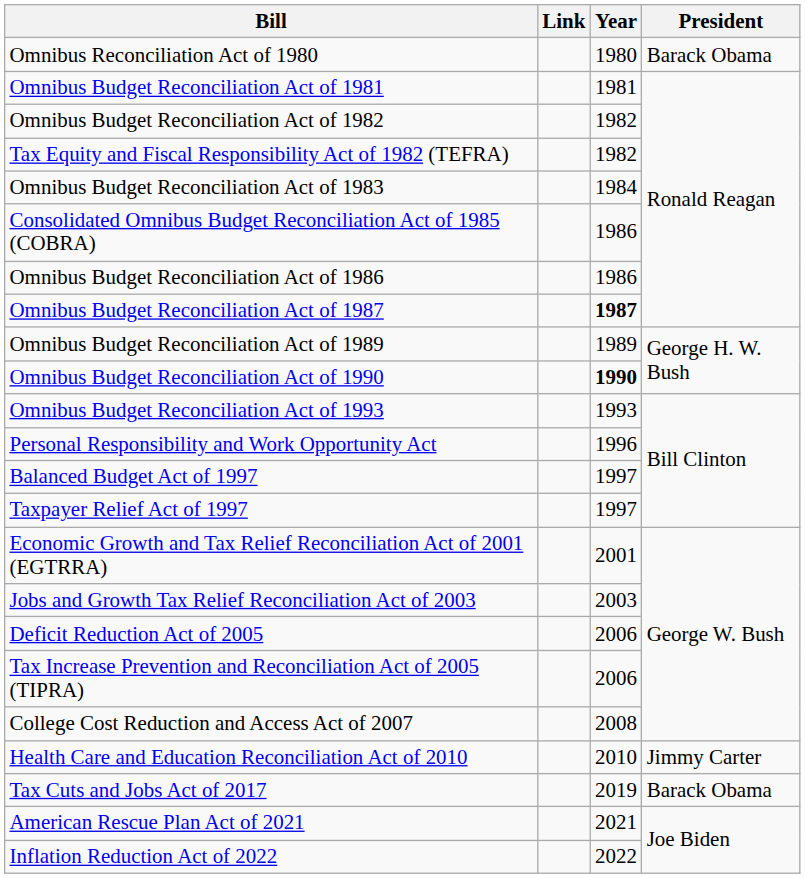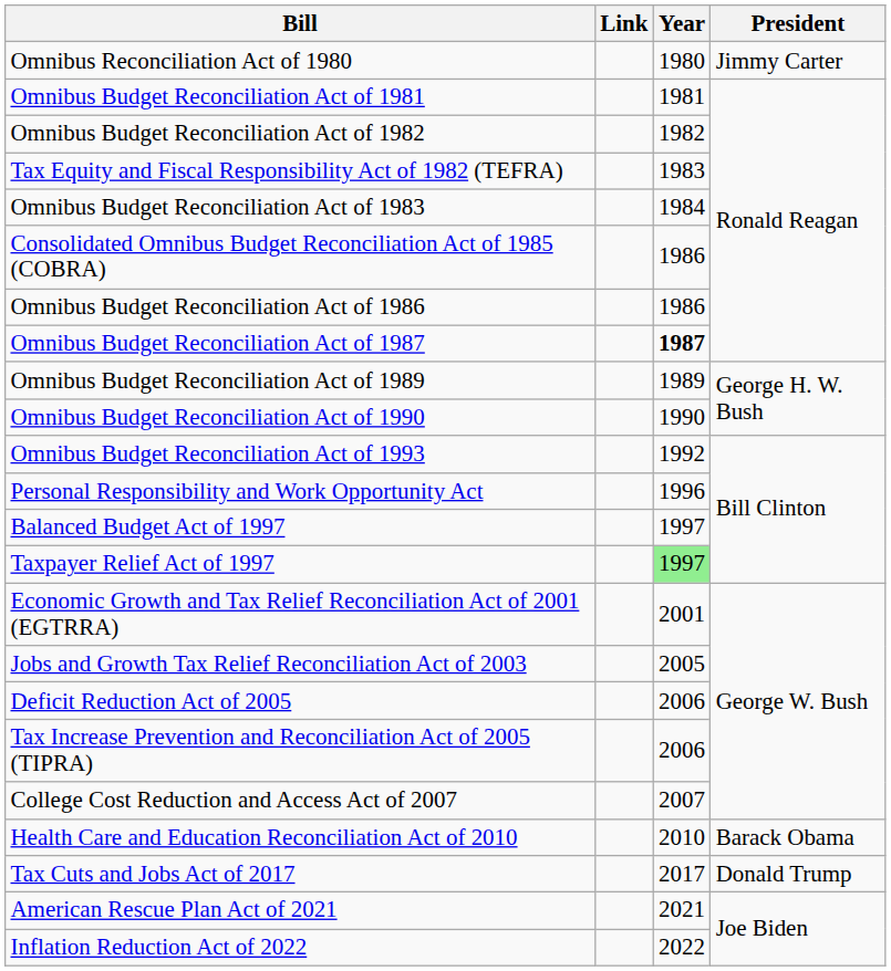 <table class="wikitable">
 <tr>
 <th>Bill</th>
 <th>Link</th>
 <th>Year</th>
 <th>President</th>
 </tr>
 <tr>
 <td>Omnibus Reconciliation Act of 1980</td>
 <td></td>
 <td>1980</td>
-<td>Barack Obama</td>
+<td>Jimmy Carter</td>
 </tr>
 <tr>
 <td><a href='#'>Omnibus Budget Reconciliation Act of 1981</a></td>
 <td></td>
 <td>1981</td>
 <td rowspan="7">Ronald Reagan</td>
 </tr>
 <tr>
 <td>Omnibus Budget Reconciliation Act of 1982</td>
 <td></td>
 <td>1982</td>
 </tr>
 <tr>
 <td><a href='#'>Tax Equity and Fiscal Responsibility Act of 1982</a> (TEFRA)</td>
 <td></td>
-<td>1982</td>
+<td>1983</td>
 </tr>
 <tr>
 <td>Omnibus Budget Reconciliation Act of 1983</td>
 <td></td>
 <td>1984</td>
 </tr>
 <tr>
 <td><a href='#'>Consolidated Omnibus Budget Reconciliation Act of 1985</a> (COBRA)</td>
 <td></td>
 <td>1986</td>
 </tr>
 <tr>
 <td>Omnibus Budget Reconciliation Act of 1986</td>
 <td></td>
 <td>1986</td>
 </tr>
 <tr>
 <td><a href='#'>Omnibus Budget Reconciliation Act of 1987</a></td>
 <td></td>
 <td><strong>1987</strong></td>
 </tr>
 <tr>
 <td>Omnibus Budget Reconciliation Act of 1989</td>
 <td></td>
 <td>1989</td>
 <td rowspan="2">George H. W. Bush</td>
 </tr>
 <tr>
 <td><a href='#'>Omnibus Budget Reconciliation Act of 1990</a></td>
 <td></td>
-<td><strong>1990</strong></td>
+<td>1990</td>
 </tr>
 <tr>
 <td><a href='#'>Omnibus Budget Reconciliation Act of 1993</a></td>
 <td></td>
-<td>1993</td>
+<td>1992</td>
 <td rowspan="4">Bill Clinton</td>
 </tr>
 <tr>
 <td><a href='#'>Personal Responsibility and Work Opportunity Act</a></td>
 <td></td>
 <td>1996</td>
 </tr>
 <tr>
 <td><a href='#'>Balanced Budget Act of 1997</a></td>
 <td></td>
 <td>1997</td>
 </tr>
 <tr>
 <td><a href='#'>Taxpayer Relief Act of 1997</a></td>
 <td></td>
-<td>1997</td>
+<td style="background: lightgreen;">1997</td>
 </tr>
 <tr>
 <td><a href='#'>Economic Growth and Tax Relief Reconciliation Act of 2001</a> (EGTRRA)</td>
 <td></td>
 <td>2001</td>
 <td rowspan="5">George W. Bush</td>
 </tr>
 <tr>
 <td><a href='#'>Jobs and Growth Tax Relief Reconciliation Act of 2003</a></td>
 <td></td>
-<td>2003</td>
+<td>2005</td>
 </tr>
 <tr>
 <td><a href='#'>Deficit Reduction Act of 2005</a></td>
 <td></td>
 <td>2006</td>
 </tr>
 <tr>
 <td><a href='#'>Tax Increase Prevention and Reconciliation Act of 2005</a> (TIPRA)</td>
 <td></td>
 <td>2006</td>
 </tr>
 <tr>
 <td>College Cost Reduction and Access Act of 2007</td>
 <td></td>
-<td>2008</td>
+<td>2007</td>
 </tr>
 <tr>
 <td><a href='#'>Health Care and Education Reconciliation Act of 2010</a></td>
 <td></td>
 <td>2010</td>
-<td>Jimmy Carter</td>
+<td>Barack Obama</td>
 </tr>
 <tr>
 <td><a href='#'>Tax Cuts and Jobs Act of 2017</a></td>
 <td></td>
-<td>2019</td>
-<td>Barack Obama</td>
+<td>2017</td>
+<td>Donald Trump</td>
 </tr>
 <tr>
 <td><a href='#'>American Rescue Plan Act of 2021</a></td>
 <td></td>
 <td>2021</td>
 <td rowspan="2">Joe Biden</td>
 </tr>
 <tr>
 <td><a href='#'>Inflation Reduction Act of 2022</a></td>
 <td></td>
 <td>2022</td>
 </tr>
 </table>
